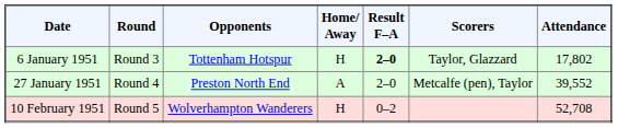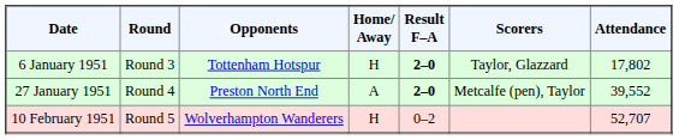 <table border="2" cellpadding="4" style="border-collapse:collapse; text-align:center; font-size:smaller;">
 <tr style="background:#f0f6ff;">
 <th><strong>Date</strong></th>
 <th><strong>Round</strong></th>
 <th><strong>Opponents</strong></th>
 <th><strong>Home/<br>Away</strong></th>
 <th><strong>Result<br>F–A</strong></th>
 <th><strong>Scorers</strong></th>
 <th><strong>Attendance</strong></th>
 </tr>
 <tr bgcolor="#ddffdd">
 <td>6 January 1951</td>
 <td>Round 3</td>
 <td><a href='#'>Tottenham Hotspur</a></td>
 <td>H</td>
 <td><strong>2–0</strong></td>
 <td>Taylor, Glazzard</td>
 <td>17,802</td>
 </tr>
 <tr bgcolor="#ddffdd">
 <td>27 January 1951</td>
 <td>Round 4</td>
 <td><a href='#'>Preston North End</a></td>
 <td>A</td>
-<td>2–0</td>
+<td><strong>2–0</strong></td>
 <td>Metcalfe (pen), Taylor</td>
 <td>39,552</td>
 </tr>
 <tr bgcolor="#ffdddd">
 <td>10 February 1951</td>
 <td>Round 5</td>
 <td><a href='#'>Wolverhampton Wanderers</a></td>
 <td>H</td>
 <td>0–2</td>
 <td></td>
-<td>52,708</td>
+<td>52,707</td>
 </tr>
 </table>
